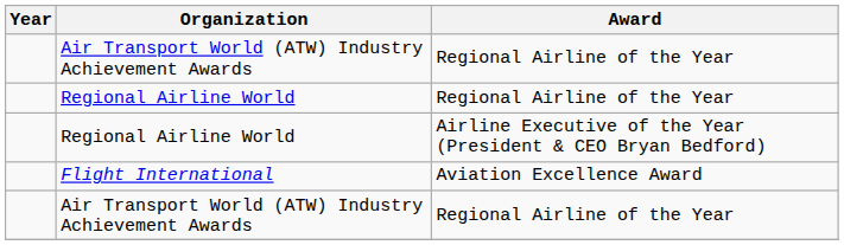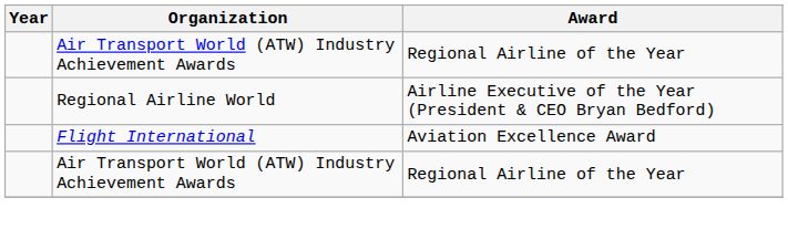 <table class="wikitable sortable">
 <tr>
 <th>Year</th>
 <th>Organization</th>
 <th>Award</th>
 </tr>
 <tr>
 <td></td>
 <td><a href='#'>Air Transport World</a> (ATW) Industry Achievement Awards</td>
-<td>Regional Airline of the Year</td>
-</tr>
-<tr>
-<td></td>
-<td><a href='#'>Regional Airline World</a></td>
 <td>Regional Airline of the Year</td>
 </tr>
 <tr>
 <td></td>
 <td>Regional Airline World</td>
 <td>Airline Executive of the Year (President & CEO Bryan Bedford)</td>
 </tr>
 <tr>
 <td></td>
 <td><em><a href='#'>Flight International</a></em></td>
 <td>Aviation Excellence Award</td>
 </tr>
 <tr>
 <td></td>
 <td>Air Transport World (ATW) Industry Achievement Awards</td>
 <td>Regional Airline of the Year</td>
 </tr>
 <tr>
 </tr>
 </table>
